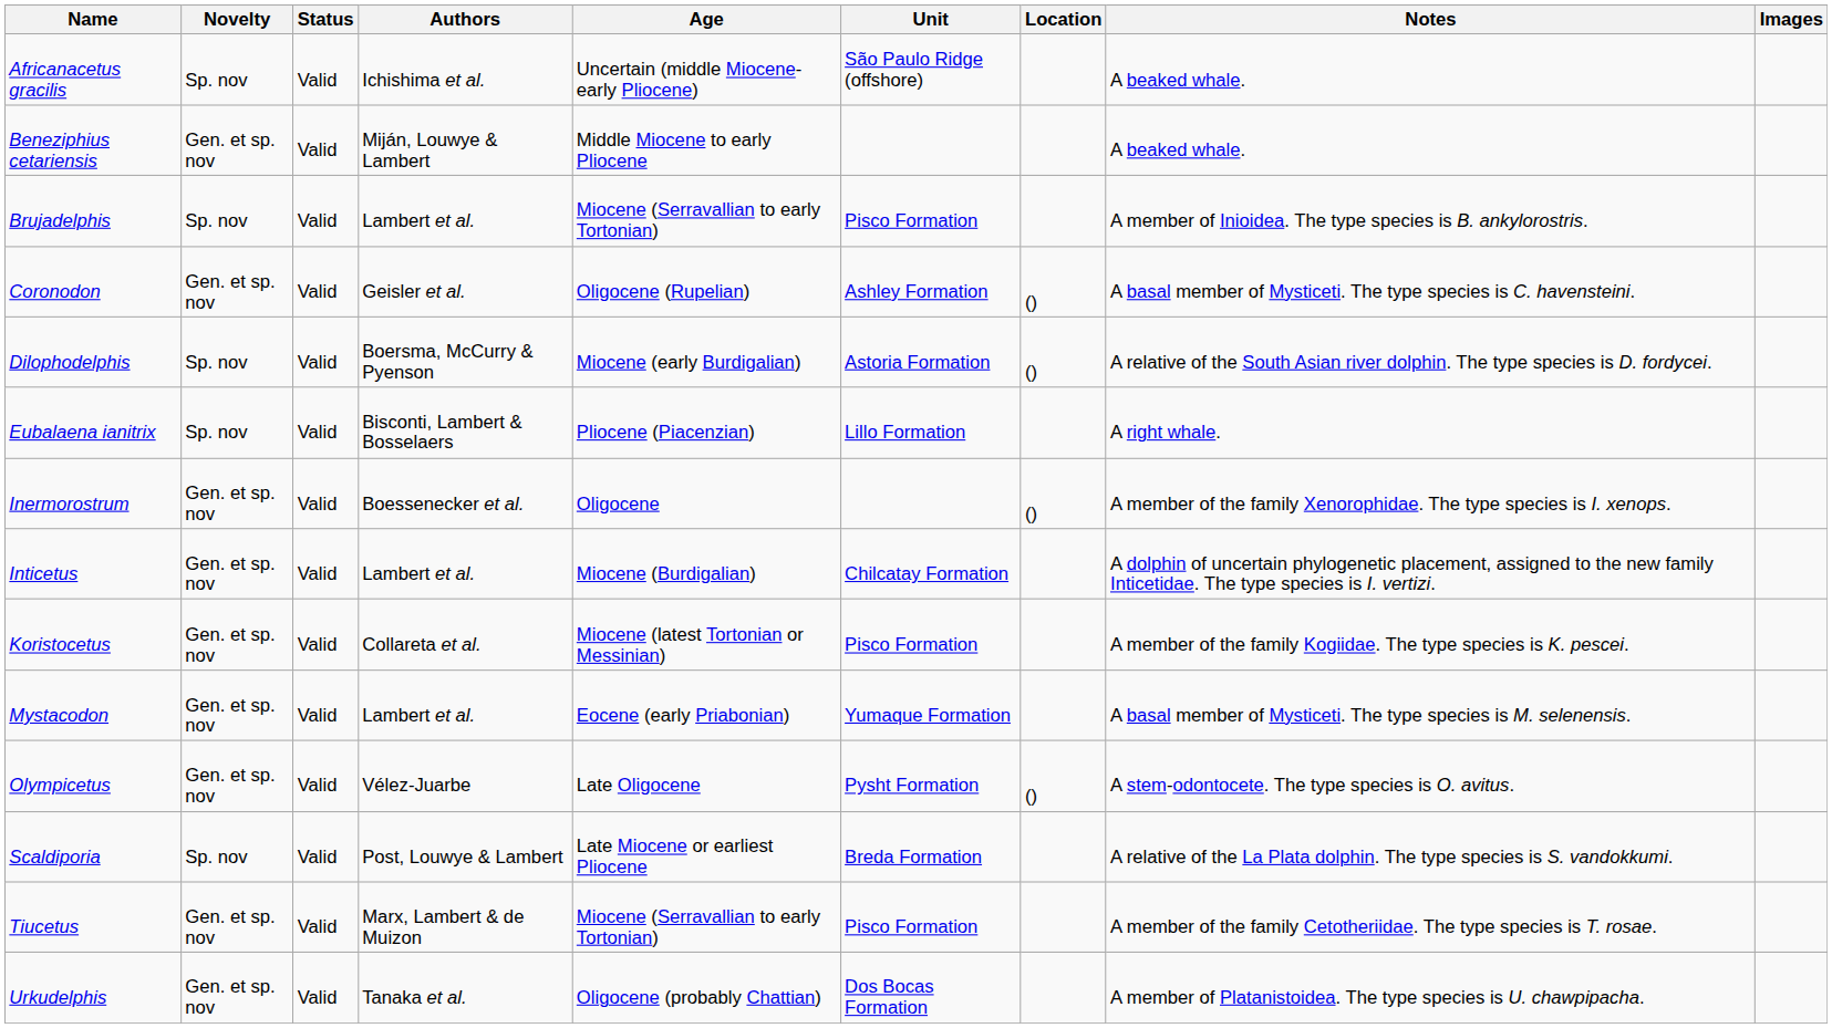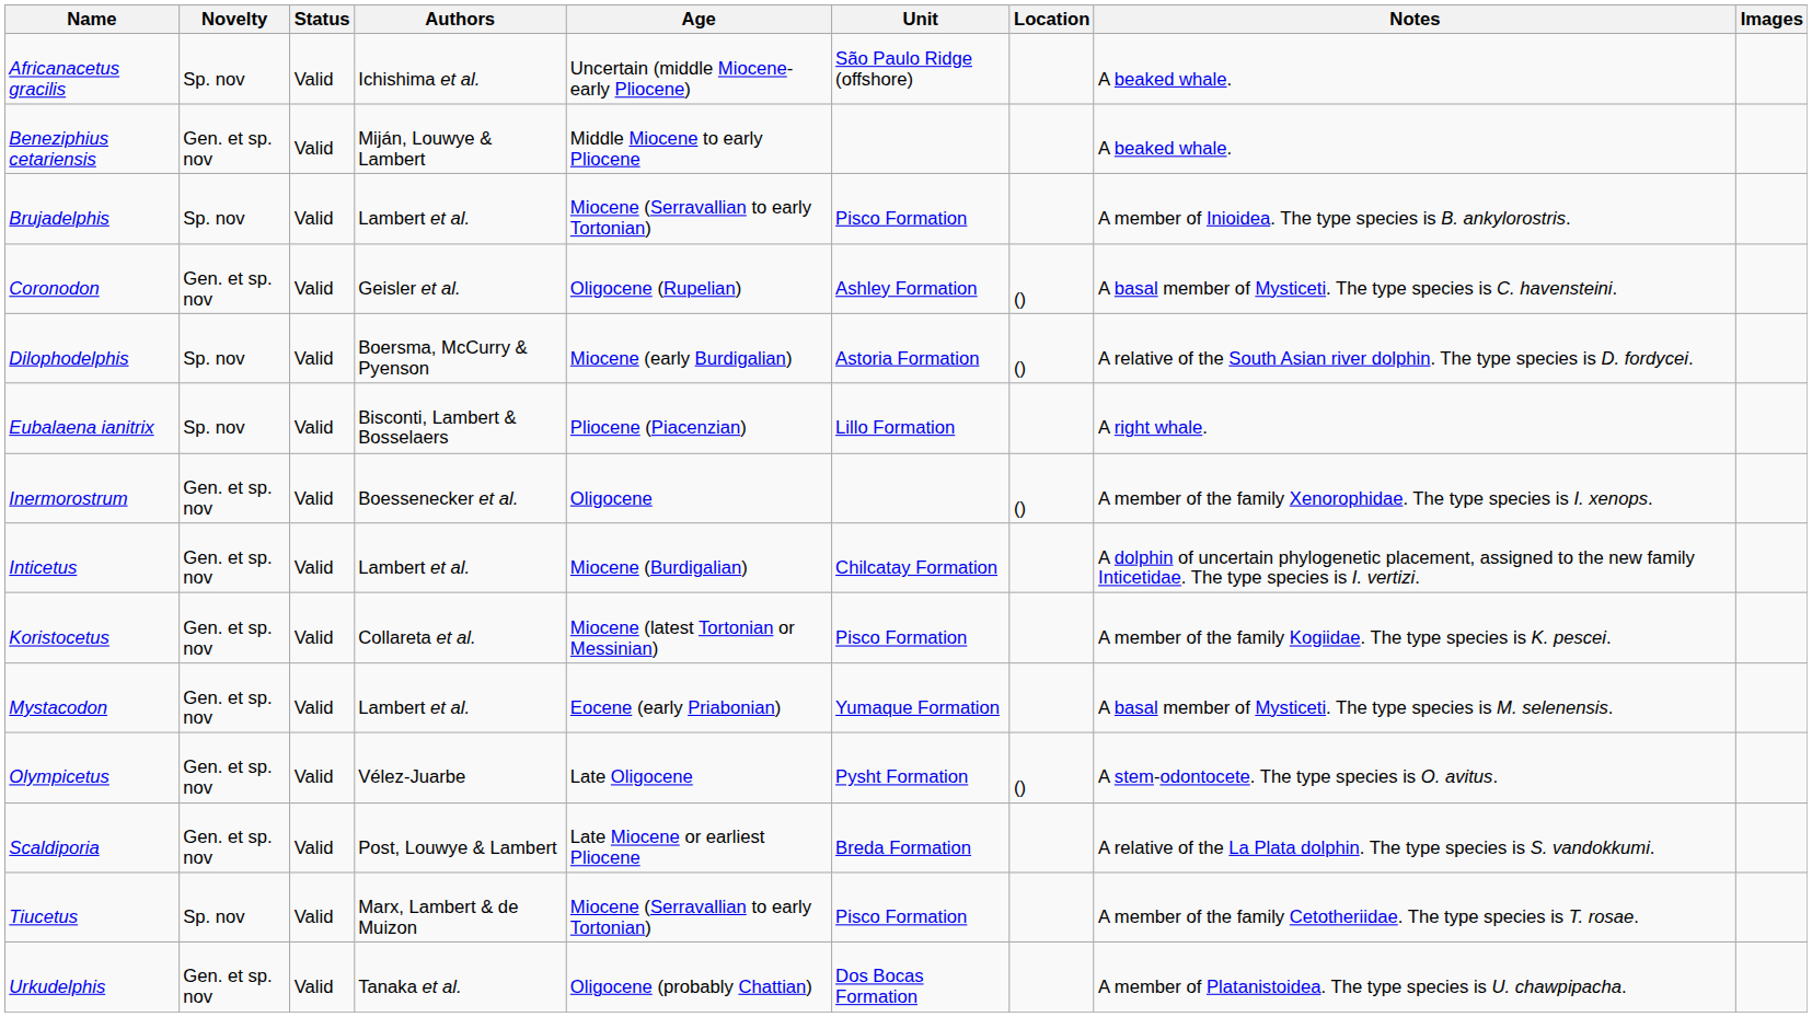 <table class="wikitable sortable" align="center" width="100%">
 <tr>
 <th>Name</th>
 <th>Novelty</th>
 <th>Status</th>
 <th>Authors</th>
 <th>Age</th>
 <th>Unit</th>
 <th>Location</th>
 <th>Notes</th>
 <th>Images</th>
 </tr>
 <tr>
 <td><br><em><a href='#'>Africanacetus gracilis</a></em></td>
 <td><br>Sp. nov</td>
 <td><br>Valid</td>
 <td><br>Ichishima <em>et al.</em></td>
 <td><br>Uncertain (middle <a href='#'>Miocene</a>-early <a href='#'>Pliocene</a>)</td>
 <td><a href='#'>São Paulo Ridge</a> (offshore)</td>
 <td><br></td>
 <td><br>A <a href='#'>beaked whale</a>.</td>
 <td></td>
 </tr>
 <tr>
 <td><br><em><a href='#'>Beneziphius cetariensis</a></em></td>
 <td><br>Gen. et sp. nov</td>
 <td><br>Valid</td>
 <td><br>Miján, Louwye & Lambert</td>
 <td><br>Middle <a href='#'>Miocene</a> to early <a href='#'>Pliocene</a></td>
 <td></td>
 <td><br></td>
 <td><br>A <a href='#'>beaked whale</a>.</td>
 <td></td>
 </tr>
 <tr>
 <td><br><em><a href='#'>Brujadelphis</a></em></td>
 <td><br>Sp. nov</td>
 <td><br>Valid</td>
 <td><br>Lambert <em>et al.</em></td>
 <td><br><a href='#'>Miocene</a> (<a href='#'>Serravallian</a> to early <a href='#'>Tortonian</a>)</td>
 <td><br><a href='#'>Pisco Formation</a></td>
 <td><br></td>
 <td><br>A member of <a href='#'>Inioidea</a>. The type species is <em>B. ankylorostris</em>.</td>
 <td></td>
 </tr>
 <tr>
 <td><br><em><a href='#'>Coronodon</a></em></td>
 <td><br>Gen. et sp. nov</td>
 <td><br>Valid</td>
 <td><br>Geisler <em>et al.</em></td>
 <td><br><a href='#'>Oligocene</a> (<a href='#'>Rupelian</a>)</td>
 <td><br><a href='#'>Ashley Formation</a></td>
 <td><br><br>()</td>
 <td><br>A <a href='#'>basal</a> member of <a href='#'>Mysticeti</a>. The type species is <em>C. havensteini</em>.</td>
 <td></td>
 </tr>
 <tr>
 <td><br><em><a href='#'>Dilophodelphis</a></em></td>
 <td><br>Sp. nov</td>
 <td><br>Valid</td>
 <td><br>Boersma, McCurry & Pyenson</td>
 <td><br><a href='#'>Miocene</a> (early <a href='#'>Burdigalian</a>)</td>
 <td><br><a href='#'>Astoria Formation</a></td>
 <td><br><br>()</td>
 <td><br>A relative of the <a href='#'>South Asian river dolphin</a>. The type species is <em>D. fordycei</em>.</td>
 <td></td>
 </tr>
 <tr>
 <td><br><em><a href='#'>Eubalaena ianitrix</a></em></td>
 <td><br>Sp. nov</td>
 <td><br>Valid</td>
 <td><br>Bisconti, Lambert & Bosselaers</td>
 <td><br><a href='#'>Pliocene</a> (<a href='#'>Piacenzian</a>)</td>
 <td><br><a href='#'>Lillo Formation</a></td>
 <td><br></td>
 <td><br>A <a href='#'>right whale</a>.</td>
 <td></td>
 </tr>
 <tr>
 <td><br><em><a href='#'>Inermorostrum</a></em></td>
 <td><br>Gen. et sp. nov</td>
 <td><br>Valid</td>
 <td><br>Boessenecker <em>et al.</em></td>
 <td><br><a href='#'>Oligocene</a></td>
 <td></td>
 <td><br><br>()</td>
 <td><br>A member of the family <a href='#'>Xenorophidae</a>. The type species is <em>I. xenops</em>.</td>
 <td></td>
 </tr>
 <tr>
 <td><br><em><a href='#'>Inticetus</a></em></td>
 <td><br>Gen. et sp. nov</td>
 <td><br>Valid</td>
 <td><br>Lambert <em>et al.</em></td>
 <td><br><a href='#'>Miocene</a> (<a href='#'>Burdigalian</a>)</td>
 <td><br><a href='#'>Chilcatay Formation</a></td>
 <td><br></td>
 <td><br>A <a href='#'>dolphin</a> of uncertain phylogenetic placement, assigned to the new family <a href='#'>Inticetidae</a>. The type species is <em>I. vertizi</em>.</td>
 <td></td>
 </tr>
 <tr>
 <td><br><em><a href='#'>Koristocetus</a></em></td>
 <td><br>Gen. et sp. nov</td>
 <td><br>Valid</td>
 <td><br>Collareta <em>et al.</em></td>
 <td><br><a href='#'>Miocene</a> (latest <a href='#'>Tortonian</a> or <a href='#'>Messinian</a>)</td>
 <td><br><a href='#'>Pisco Formation</a></td>
 <td><br></td>
 <td><br>A member of the family <a href='#'>Kogiidae</a>. The type species is <em>K. pescei</em>.</td>
 <td></td>
 </tr>
 <tr>
 <td><br><em><a href='#'>Mystacodon</a></em></td>
 <td><br>Gen. et sp. nov</td>
 <td><br>Valid</td>
 <td><br>Lambert <em>et al.</em></td>
 <td><br><a href='#'>Eocene</a> (early <a href='#'>Priabonian</a>)</td>
 <td><br><a href='#'>Yumaque Formation</a></td>
 <td><br></td>
 <td><br>A <a href='#'>basal</a> member of <a href='#'>Mysticeti</a>. The type species is <em>M. selenensis</em>.</td>
 <td></td>
 </tr>
 <tr>
 <td><br><em><a href='#'>Olympicetus</a></em></td>
 <td><br>Gen. et sp. nov</td>
 <td><br>Valid</td>
 <td><br>Vélez-Juarbe</td>
 <td><br>Late <a href='#'>Oligocene</a></td>
 <td><br><a href='#'>Pysht Formation</a></td>
 <td><br><br>()</td>
 <td><br>A <a href='#'>stem</a>-<a href='#'>odontocete</a>. The type species is <em>O. avitus</em>.</td>
 <td></td>
 </tr>
 <tr>
 <td><br><em><a href='#'>Scaldiporia</a></em></td>
-<td><br>Sp. nov</td>
+<td><br>Gen. et sp. nov</td>
 <td><br>Valid</td>
 <td><br>Post, Louwye & Lambert</td>
 <td><br>Late <a href='#'>Miocene</a> or earliest <a href='#'>Pliocene</a></td>
 <td><br><a href='#'>Breda Formation</a></td>
 <td><br></td>
 <td><br>A relative of the <a href='#'>La Plata dolphin</a>. The type species is <em>S. vandokkumi</em>.</td>
 <td></td>
 </tr>
 <tr>
 <td><br><em><a href='#'>Tiucetus</a></em></td>
-<td><br>Gen. et sp. nov</td>
+<td><br>Sp. nov</td>
 <td><br>Valid</td>
 <td><br>Marx, Lambert & de Muizon</td>
 <td><br><a href='#'>Miocene</a> (<a href='#'>Serravallian</a> to early <a href='#'>Tortonian</a>)</td>
 <td><br><a href='#'>Pisco Formation</a></td>
 <td><br></td>
 <td><br>A member of the family <a href='#'>Cetotheriidae</a>. The type species is <em>T. rosae</em>.</td>
 <td></td>
 </tr>
 <tr>
 <td><br><em><a href='#'>Urkudelphis</a></em></td>
 <td><br>Gen. et sp. nov</td>
 <td><br>Valid</td>
 <td><br>Tanaka <em>et al.</em></td>
 <td><br><a href='#'>Oligocene</a> (probably <a href='#'>Chattian</a>)</td>
 <td><br><a href='#'>Dos Bocas Formation</a></td>
 <td><br></td>
 <td><br>A member of <a href='#'>Platanistoidea</a>. The type species is <em>U. chawpipacha</em>.</td>
 <td></td>
 </tr>
 <tr>
 </tr>
 </table>
